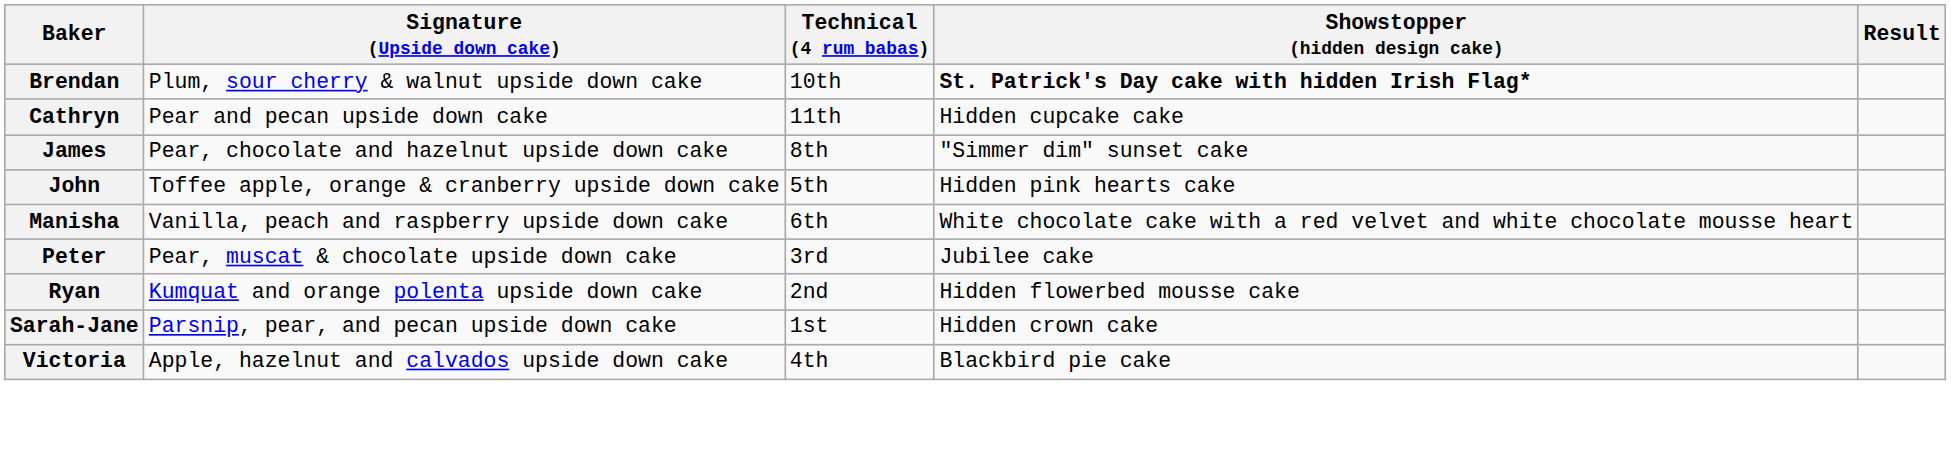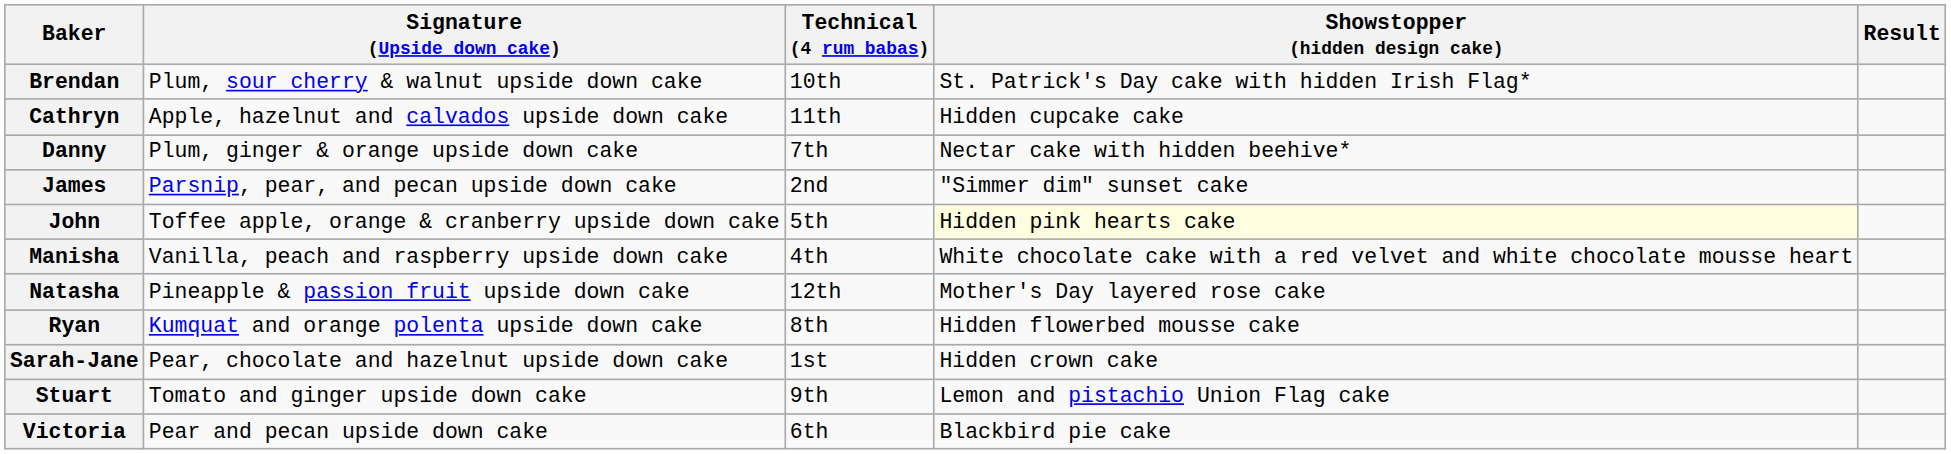 <table class="wikitable sortable col3center sticky-header">
 <tr>
 <th scope="col">Baker</th>
 <th scope="col" class="unsortable">Signature<br><small>(<a href='#'>Upside down cake</a>)</small></th>
 <th scope="col">Technical<br><small>(4 <a href='#'>rum babas</a>)</small></th>
 <th scope="col" class="unsortable">Showstopper<br><small>(hidden design cake)</small></th>
 <th scope="col">Result</th>
 </tr>
 <tr>
 <th scope="row">Brendan</th>
 <td>Plum, <a href='#'>sour cherry</a> & walnut upside down cake</td>
 <td>10th</td>
-<td><strong>St. Patrick's Day cake with hidden Irish Flag*</strong></td>
+<td>St. Patrick's Day cake with hidden Irish Flag*</td>
 <td></td>
 </tr>
 <tr>
 <th scope="row">Cathryn</th>
-<td>Pear and pecan upside down cake</td>
+<td>Apple, hazelnut and <a href='#'>calvados</a> upside down cake</td>
 <td>11th</td>
 <td>Hidden cupcake cake</td>
 <td></td>
 </tr>
 <tr>
+<th scope="row">Danny</th>
+<td>Plum, ginger & orange upside down cake</td>
+<td>7th</td>
+<td>Nectar cake with hidden beehive*</td>
+<td></td>
+</tr>
+<tr>
 <th scope="row">James</th>
-<td>Pear, chocolate and hazelnut upside down cake</td>
-<td>8th</td>
+<td><a href='#'>Parsnip</a>, pear, and pecan upside down cake</td>
+<td>2nd</td>
 <td>"Simmer dim" sunset cake</td>
 <td></td>
 </tr>
 <tr>
 <th scope="row">John</th>
 <td>Toffee apple, orange & cranberry upside down cake</td>
 <td>5th</td>
-<td>Hidden pink hearts cake</td>
+<td style="background: lightyellow;">Hidden pink hearts cake</td>
 <td></td>
 </tr>
 <tr>
 <th scope="row">Manisha</th>
 <td>Vanilla, peach and raspberry upside down cake</td>
-<td>6th</td>
+<td>4th</td>
 <td>White chocolate cake with a red velvet and white chocolate mousse heart</td>
 <td></td>
 </tr>
 <tr>
-<th scope="row">Peter</th>
-<td>Pear, <a href='#'>muscat</a> & chocolate upside down cake</td>
-<td>3rd</td>
-<td>Jubilee cake</td>
+<th scope="row">Natasha</th>
+<td>Pineapple & <a href='#'>passion fruit</a> upside down cake</td>
+<td>12th</td>
+<td>Mother's Day layered rose cake</td>
 <td></td>
 </tr>
 <tr>
 <th scope="row">Ryan</th>
 <td><a href='#'>Kumquat</a> and orange <a href='#'>polenta</a> upside down cake</td>
-<td>2nd</td>
+<td>8th</td>
 <td>Hidden flowerbed mousse cake</td>
 <td></td>
 </tr>
 <tr>
 <th scope="row">Sarah-Jane</th>
-<td><a href='#'>Parsnip</a>, pear, and pecan upside down cake</td>
+<td>Pear, chocolate and hazelnut upside down cake</td>
 <td>1st</td>
 <td>Hidden crown cake</td>
 <td></td>
 </tr>
 <tr>
+<th scope="row">Stuart</th>
+<td>Tomato and ginger upside down cake</td>
+<td>9th</td>
+<td>Lemon and <a href='#'>pistachio</a> Union Flag cake</td>
+<td></td>
+</tr>
+<tr>
 <th scope="row">Victoria</th>
-<td>Apple, hazelnut and <a href='#'>calvados</a> upside down cake</td>
-<td>4th</td>
+<td>Pear and pecan upside down cake</td>
+<td>6th</td>
 <td>Blackbird pie cake</td>
 <td></td>
 </tr>
 </table>
